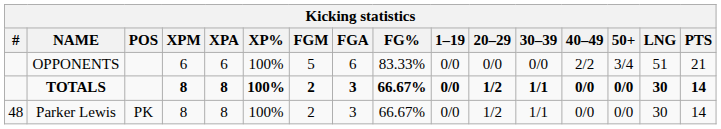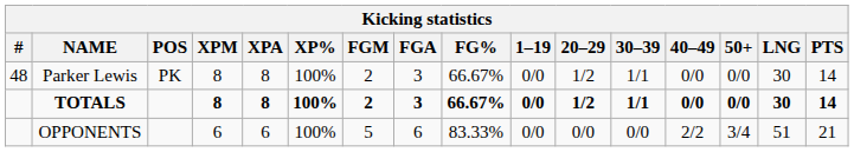 <table style="width:60%; text-align:center;" class="wikitable collapsible collapsed">
 <tr>
 <th colspan="16">Kicking statistics</th>
 </tr>
 <tr>
 <th>#</th>
 <th>NAME</th>
 <th>POS</th>
 <th>XPM</th>
 <th>XPA</th>
 <th>XP%</th>
 <th>FGM</th>
 <th>FGA</th>
 <th>FG%</th>
 <th>1–19</th>
 <th>20–29</th>
 <th>30–39</th>
 <th>40–49</th>
 <th>50+</th>
 <th>LNG</th>
 <th>PTS</th>
 </tr>
 <tr>
-<td></td>
-<td>OPPONENTS</td>
-<td></td>
-<td>6</td>
-<td>6</td>
+<td>48</td>
+<td>Parker Lewis</td>
+<td>PK</td>
+<td>8</td>
+<td>8</td>
 <td>100%</td>
-<td>5</td>
-<td>6</td>
-<td>83.33%</td>
+<td>2</td>
+<td>3</td>
+<td>66.67%</td>
+<td>0/0</td>
+<td>1/2</td>
+<td>1/1</td>
 <td>0/0</td>
 <td>0/0</td>
-<td>0/0</td>
-<td>2/2</td>
-<td>3/4</td>
-<td>51</td>
-<td>21</td>
+<td>30</td>
+<td>14</td>
 </tr>
 <tr>
 <td></td>
 <td><strong>TOTALS</strong></td>
 <td></td>
 <td><strong>8</strong></td>
 <td><strong>8</strong></td>
 <td><strong>100%</strong></td>
 <td><strong>2</strong></td>
 <td><strong>3</strong></td>
 <td><strong>66.67%</strong></td>
 <td><strong>0/0</strong></td>
 <td><strong>1/2</strong></td>
 <td><strong>1/1</strong></td>
 <td><strong>0/0</strong></td>
 <td><strong>0/0</strong></td>
 <td><strong>30</strong></td>
 <td><strong>14</strong></td>
 </tr>
 <tr>
-<td>48</td>
-<td>Parker Lewis</td>
-<td>PK</td>
-<td>8</td>
-<td>8</td>
+<td></td>
+<td>OPPONENTS</td>
+<td></td>
+<td>6</td>
+<td>6</td>
 <td>100%</td>
-<td>2</td>
-<td>3</td>
-<td>66.67%</td>
-<td>0/0</td>
-<td>1/2</td>
-<td>1/1</td>
+<td>5</td>
+<td>6</td>
+<td>83.33%</td>
 <td>0/0</td>
 <td>0/0</td>
-<td>30</td>
-<td>14</td>
+<td>0/0</td>
+<td>2/2</td>
+<td>3/4</td>
+<td>51</td>
+<td>21</td>
 </tr>
 </table>
